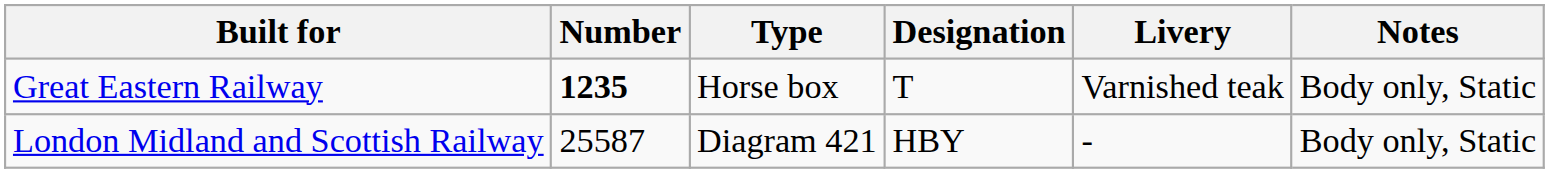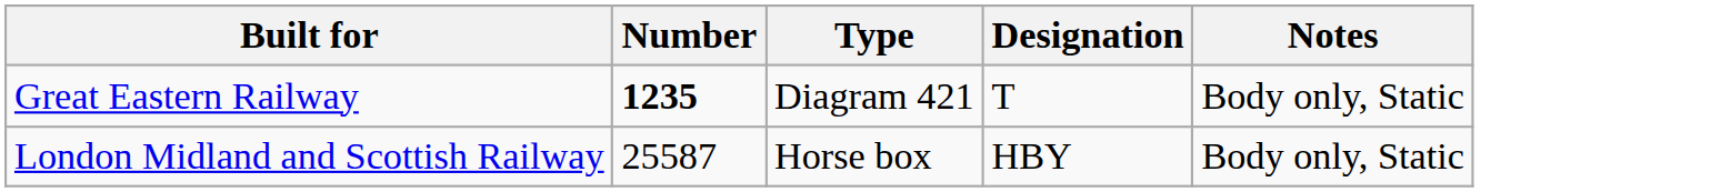 <table class="wikitable">
 <tr>
 <th>Built for</th>
 <th>Number</th>
 <th>Type</th>
 <th>Designation</th>
-<th>Livery</th>
 <th>Notes</th>
 </tr>
 <tr>
 <td><a href='#'>Great Eastern Railway</a></td>
 <td><strong>1235</strong></td>
-<td>Horse box</td>
+<td>Diagram 421</td>
 <td>T</td>
-<td>Varnished teak</td>
 <td>Body only, Static</td>
 </tr>
 <tr>
 <td><a href='#'>London Midland and Scottish Railway</a></td>
 <td>25587</td>
-<td>Diagram 421</td>
+<td>Horse box</td>
 <td>HBY</td>
-<td>-</td>
 <td>Body only, Static</td>
 </tr>
 </table>
